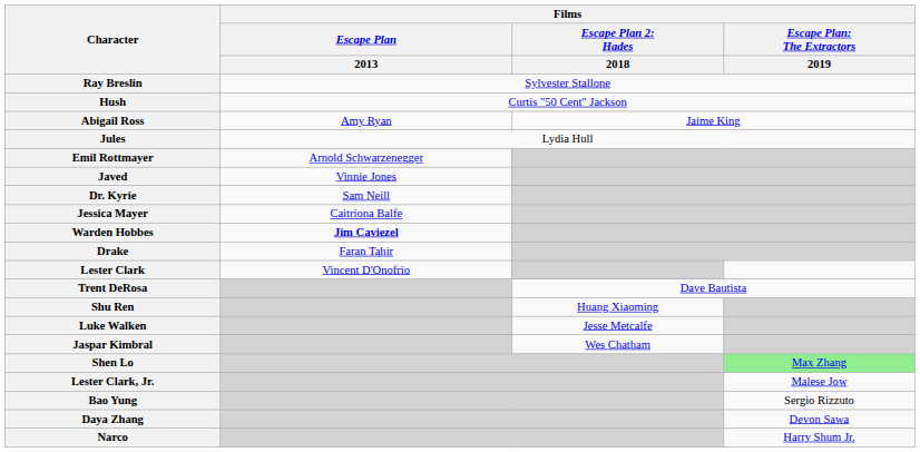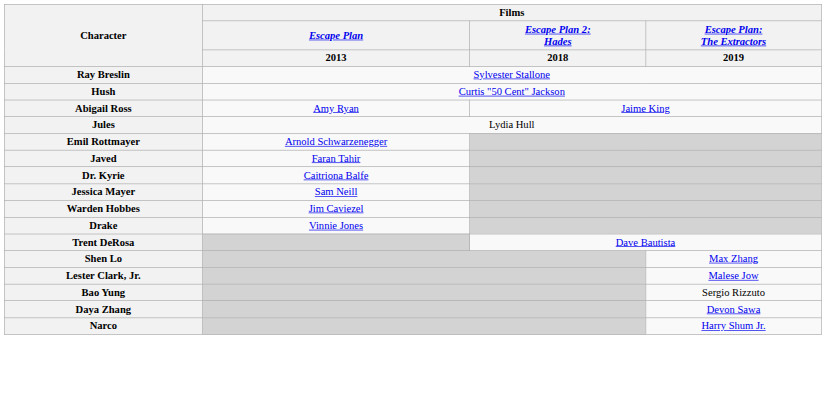 <table class="wikitable" style="text-align:center; width:98%;">
 <tr>
 <th rowspan="3">Character</th>
 <th colspan="3">Films</th>
 </tr>
 <tr>
 <th><em><a href='#'>Escape Plan</a></em></th>
 <th><em><a href='#'>Escape Plan 2: <br>Hades</a></em></th>
 <th><em><a href='#'>Escape Plan: <br>The Extractors</a></em></th>
 </tr>
 <tr>
 <th>2013</th>
 <th>2018</th>
 <th>2019</th>
 </tr>
 <tr>
 <th scope="row">Ray Breslin</th>
 <td colspan="3"><a href='#'>Sylvester Stallone</a></td>
 </tr>
 <tr>
 <th scope="row">Hush</th>
 <td colspan="3"><a href='#'>Curtis "50 Cent" Jackson</a></td>
 </tr>
 <tr>
 <th scope="row">Abigail Ross</th>
 <td><a href='#'>Amy Ryan</a></td>
 <td colspan="2"><a href='#'>Jaime King</a></td>
 </tr>
 <tr>
 <th scope="row">Jules</th>
 <td colspan="3">Lydia Hull</td>
 </tr>
 <tr>
 <th scope="row">Emil Rottmayer</th>
 <td><a href='#'>Arnold Schwarzenegger</a></td>
 <td colspan="2" style="background:lightgrey;"> </td>
 </tr>
 <tr>
 <th scope="row">Javed</th>
-<td><a href='#'>Vinnie Jones</a></td>
+<td><a href='#'>Faran Tahir</a></td>
 <td colspan="2" style="background:lightgrey;"> </td>
 </tr>
 <tr>
 <th scope="row">Dr. Kyrie</th>
+<td><a href='#'>Caitriona Balfe</a></td>
+<td colspan="2" style="background:lightgrey;"> </td>
+</tr>
+<tr>
+<th scope="row">Jessica Mayer</th>
 <td><a href='#'>Sam Neill</a></td>
 <td colspan="2" style="background:lightgrey;"> </td>
 </tr>
 <tr>
-<th scope="row">Jessica Mayer</th>
-<td><a href='#'>Caitriona Balfe</a></td>
-<td colspan="2" style="background:lightgrey;"> </td>
-</tr>
-<tr>
 <th scope="row">Warden Hobbes</th>
-<td><strong><a href='#'>Jim Caviezel</a></strong></td>
+<td><a href='#'>Jim Caviezel</a></td>
 <td colspan="2" style="background:lightgrey;"> </td>
 </tr>
 <tr>
 <th scope="row">Drake</th>
-<td><a href='#'>Faran Tahir</a></td>
+<td><a href='#'>Vinnie Jones</a></td>
 <td colspan="2" style="background:lightgrey;"> </td>
-</tr>
-<tr>
-<th scope="row">Lester Clark</th>
-<td><a href='#'>Vincent D'Onofrio</a></td>
-<td style="background:lightgrey;"> </td>
-<td></td>
 </tr>
 <tr>
 <th scope="row">Trent DeRosa</th>
 <td style="background:lightgrey;"> </td>
 <td colspan="2"><a href='#'>Dave Bautista</a></td>
 </tr>
 <tr>
-<th scope="row">Shu Ren</th>
-<td style="background:lightgrey;"> </td>
-<td><a href='#'>Huang Xiaoming</a></td>
-<td style="background:lightgrey;"> </td>
-</tr>
-<tr>
-<th scope="row">Luke Walken</th>
-<td style="background:lightgrey;"> </td>
-<td><a href='#'>Jesse Metcalfe</a></td>
-<td style="background:lightgrey;"> </td>
-</tr>
-<tr>
-<th>Jaspar Kimbral</th>
-<td style="background:lightgrey;"> </td>
-<td><a href='#'>Wes Chatham</a></td>
-<td style="background:lightgrey;"> </td>
-</tr>
-<tr>
 <th scope="row">Shen Lo</th>
 <td colspan="2" style="background:lightgrey;"> </td>
-<td style="background: lightgreen;"><a href='#'>Max Zhang</a></td>
+<td><a href='#'>Max Zhang</a></td>
 </tr>
 <tr>
 <th>Lester Clark, Jr.</th>
 <td colspan="2" style="background:lightgrey;"> </td>
 <td><a href='#'>Malese Jow</a></td>
 </tr>
 <tr>
 <th>Bao Yung</th>
 <td colspan="2" style="background:lightgrey;"> </td>
 <td>Sergio Rizzuto</td>
 </tr>
 <tr>
 <th>Daya Zhang</th>
 <td colspan="2" style="background:lightgrey;"> </td>
 <td><a href='#'>Devon Sawa</a></td>
 </tr>
 <tr>
 <th>Narco</th>
 <td colspan="2" style="background:lightgrey;"> </td>
 <td><a href='#'>Harry Shum Jr.</a></td>
 </tr>
 </table>
